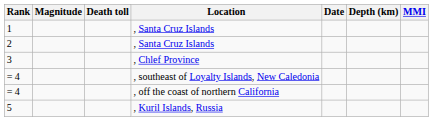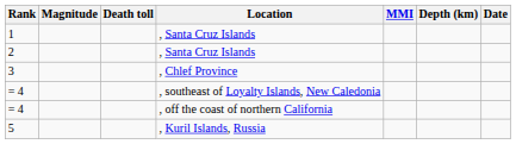 <table class="sortable wikitable" style="font-size:100%;">
 <tr>
 <th>Rank</th>
 <th>Magnitude</th>
 <th>Death toll</th>
 <th>Location</th>
+<th><a href='#'>MMI</a></th>
+<th>Depth (km)</th>
 <th>Date</th>
-<th>Depth (km)</th>
-<th><a href='#'>MMI</a></th>
 </tr>
 <tr>
 <td>1</td>
 <td></td>
 <td></td>
 <td>, <a href='#'>Santa Cruz Islands</a></td>
 <td></td>
 <td></td>
 <td></td>
 </tr>
 <tr>
 <td>2</td>
 <td></td>
 <td></td>
 <td>, <a href='#'>Santa Cruz Islands</a></td>
 <td></td>
 <td></td>
 <td></td>
 </tr>
 <tr>
 <td>3</td>
 <td></td>
 <td></td>
 <td>, <a href='#'>Chlef Province</a></td>
 <td></td>
 <td></td>
 <td></td>
 </tr>
 <tr>
 <td>= 4</td>
 <td></td>
 <td></td>
 <td>, southeast of <a href='#'>Loyalty Islands</a>, <a href='#'>New Caledonia</a></td>
 <td></td>
 <td></td>
 <td></td>
 </tr>
 <tr>
 <td>= 4</td>
 <td></td>
 <td></td>
 <td>, off the coast of northern <a href='#'>California</a></td>
 <td></td>
 <td></td>
 <td></td>
 </tr>
 <tr>
 <td>5</td>
 <td></td>
 <td></td>
 <td>, <a href='#'>Kuril Islands</a>, <a href='#'>Russia</a></td>
 <td></td>
 <td></td>
 <td></td>
 </tr>
 </table>
